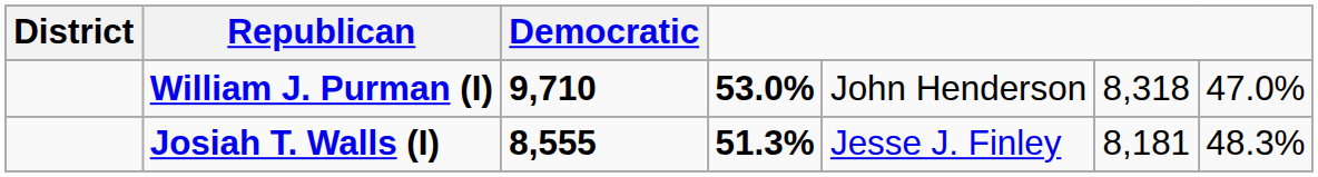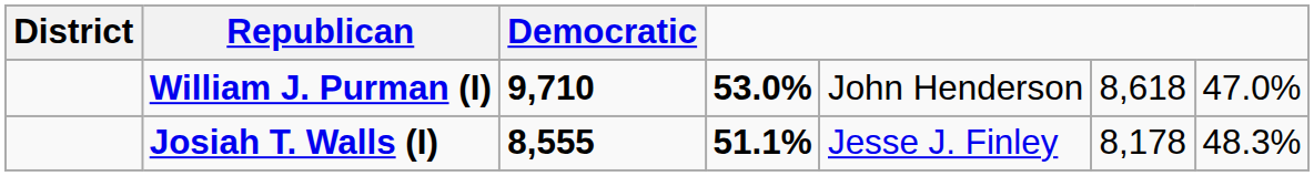 <table class=wikitable>
 <tr>
 <th>District</th>
 <th><a href='#'>Republican</a></th>
 <th><a href='#'>Democratic</a></th>
 </tr>
 <tr>
 <td></td>
 <td><strong><a href='#'>William J. Purman</a> (I)</strong></td>
 <td><strong>9,710</strong></td>
 <td><strong>53.0%</strong></td>
 <td>John Henderson</td>
-<td>8,318</td>
+<td>8,618</td>
 <td>47.0%</td>
 </tr>
 <tr>
 <td></td>
 <td><strong><a href='#'>Josiah T. Walls</a> (I)</strong></td>
 <td><strong>8,555</strong></td>
-<td><strong>51.3%</strong></td>
+<td><strong>51.1%</strong></td>
 <td><a href='#'>Jesse J. Finley</a></td>
-<td>8,181</td>
+<td>8,178</td>
 <td>48.3%</td>
 </tr>
 </table>
